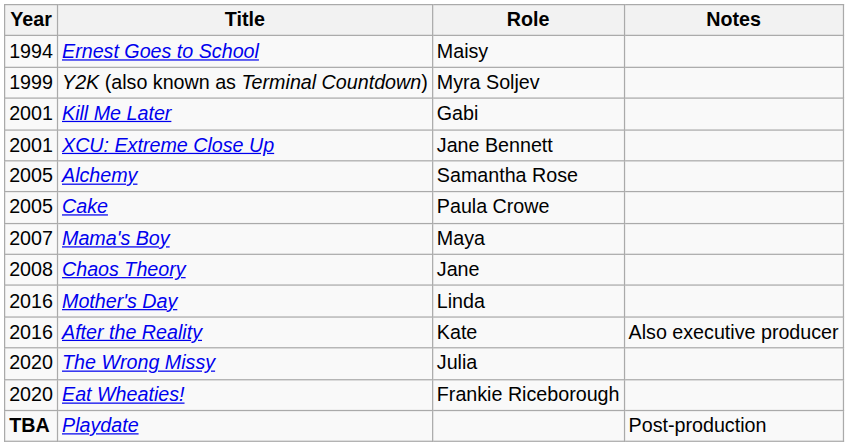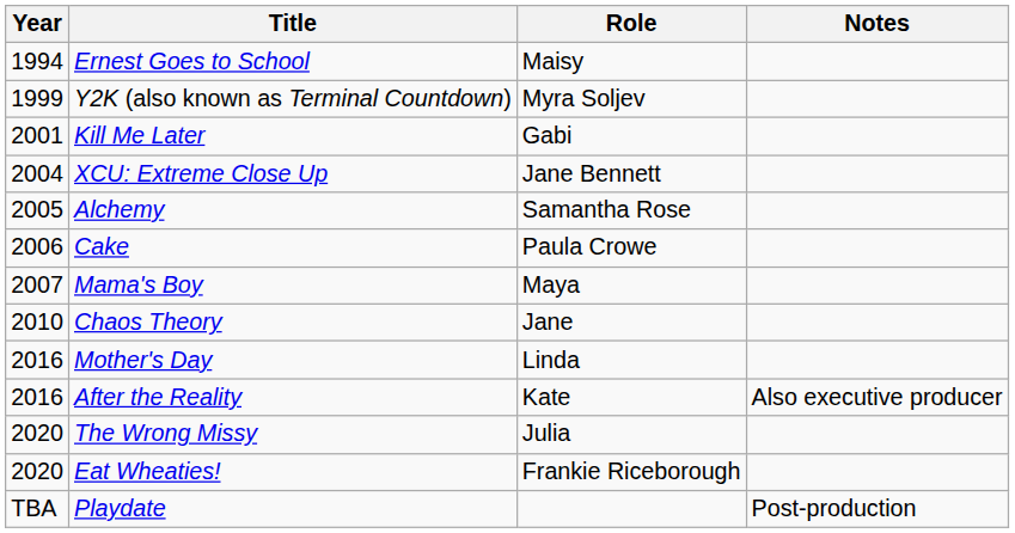 <table class="wikitable sortable">
 <tr>
 <th>Year</th>
 <th>Title</th>
 <th>Role</th>
 <th>Notes</th>
 </tr>
 <tr>
 <td>1994</td>
 <td><em><a href='#'>Ernest Goes to School</a></em></td>
 <td>Maisy</td>
 <td></td>
 </tr>
 <tr>
 <td>1999</td>
 <td><em>Y2K</em> (also known as <em>Terminal Countdown</em>)</td>
 <td>Myra Soljev</td>
 <td></td>
 </tr>
 <tr>
 <td>2001</td>
 <td><em><a href='#'>Kill Me Later</a></em></td>
 <td>Gabi</td>
 <td></td>
 </tr>
 <tr>
-<td>2001</td>
+<td>2004</td>
 <td><em><a href='#'>XCU: Extreme Close Up</a></em></td>
 <td>Jane Bennett</td>
 <td></td>
 </tr>
 <tr>
 <td>2005</td>
 <td><em><a href='#'>Alchemy</a></em></td>
 <td>Samantha Rose</td>
 <td></td>
 </tr>
 <tr>
-<td>2005</td>
+<td>2006</td>
 <td><em><a href='#'>Cake</a></em></td>
 <td>Paula Crowe</td>
 <td></td>
 </tr>
 <tr>
 <td>2007</td>
 <td><em><a href='#'>Mama's Boy</a></em></td>
 <td>Maya</td>
 <td></td>
 </tr>
 <tr>
-<td>2008</td>
+<td>2010</td>
 <td><em><a href='#'>Chaos Theory</a></em></td>
 <td>Jane</td>
 <td></td>
 </tr>
 <tr>
 <td>2016</td>
 <td><em><a href='#'>Mother's Day</a></em></td>
 <td>Linda</td>
 <td></td>
 </tr>
 <tr>
 <td>2016</td>
 <td><em><a href='#'>After the Reality</a></em></td>
 <td>Kate</td>
 <td>Also executive producer</td>
 </tr>
 <tr>
 <td>2020</td>
 <td data-sort-value="Wrong Missy, The"><em><a href='#'>The Wrong Missy</a></em></td>
 <td>Julia</td>
 <td></td>
 </tr>
 <tr>
 <td>2020</td>
 <td><em><a href='#'>Eat Wheaties!</a></em></td>
 <td>Frankie Riceborough</td>
 <td></td>
 </tr>
 <tr>
-<td><strong>TBA</strong></td>
+<td>TBA</td>
 <td><em><a href='#'>Playdate</a></em></td>
 <td></td>
 <td>Post-production</td>
 </tr>
 </table>
